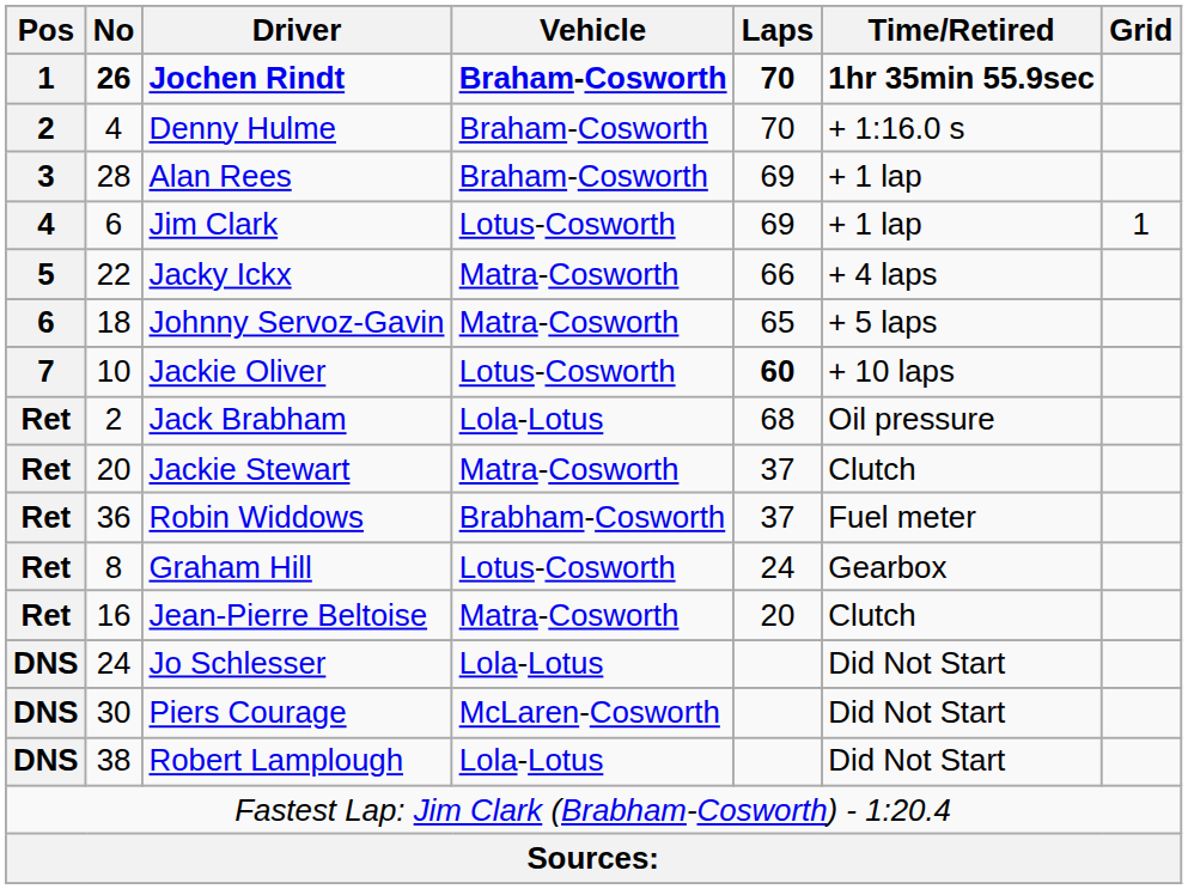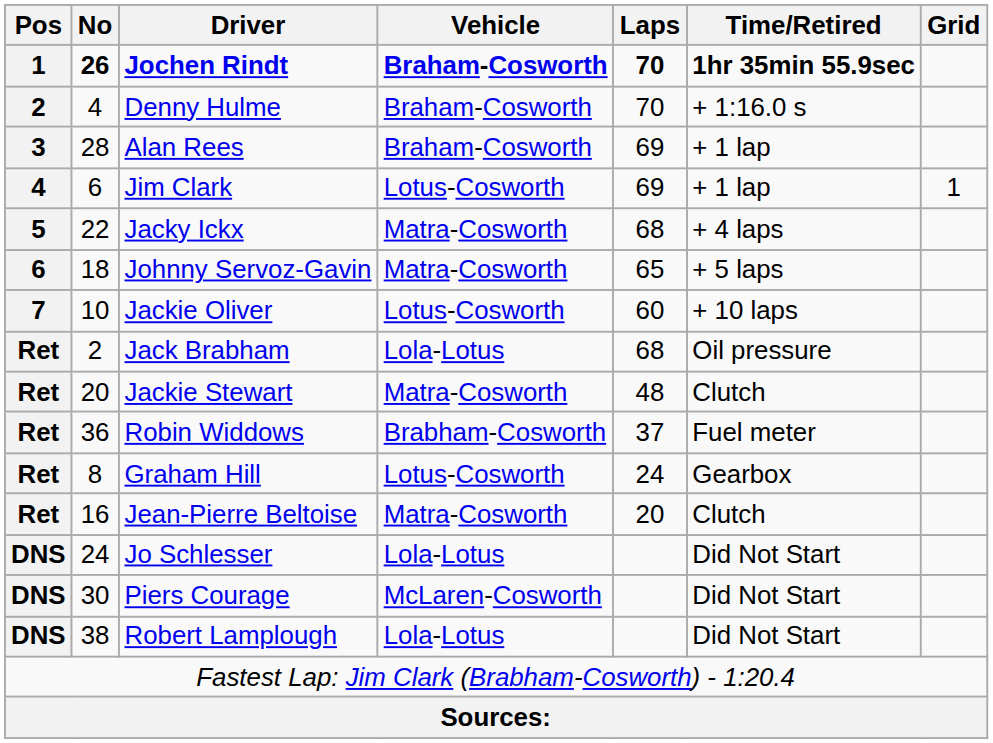 <table class="wikitable" style="font-size: 85%;">
 <tr>
 <th>Pos</th>
 <th>No</th>
 <th>Driver</th>
 <th>Vehicle</th>
 <th>Laps</th>
 <th>Time/Retired</th>
 <th>Grid</th>
 </tr>
 <tr>
 <th>1</th>
 <td align="center"><strong>26</strong></td>
 <td> <strong><a href='#'>Jochen Rindt</a></strong></td>
 <td><strong><a href='#'>Braham</a>-<a href='#'>Cosworth</a></strong></td>
 <td align="center"><strong>70</strong></td>
 <td><strong>1hr 35min 55.9sec</strong></td>
 <td align="center"><strong></strong></td>
 </tr>
 <tr>
 <th>2</th>
 <td align="center">4</td>
 <td> <a href='#'>Denny Hulme</a></td>
 <td><a href='#'>Braham</a>-<a href='#'>Cosworth</a></td>
 <td align="center">70</td>
 <td>+ 1:16.0 s</td>
 <td align="center"></td>
 </tr>
 <tr>
 <th>3</th>
 <td align="center">28</td>
 <td> <a href='#'>Alan Rees</a></td>
 <td><a href='#'>Braham</a>-<a href='#'>Cosworth</a></td>
 <td align="center">69</td>
 <td>+ 1 lap</td>
 <td align="center"></td>
 </tr>
 <tr>
 <th>4</th>
 <td align="center">6</td>
 <td> <a href='#'>Jim Clark</a></td>
 <td><a href='#'>Lotus</a>-<a href='#'>Cosworth</a></td>
 <td align="center">69</td>
 <td>+ 1 lap</td>
 <td align="center">1</td>
 </tr>
 <tr>
 <th>5</th>
 <td align="center">22</td>
 <td> <a href='#'>Jacky Ickx</a></td>
 <td><a href='#'>Matra</a>-<a href='#'>Cosworth</a></td>
-<td align="center">66</td>
+<td align="center">68</td>
 <td>+ 4 laps</td>
 <td align="center"></td>
 </tr>
 <tr>
 <th>6</th>
 <td align="center">18</td>
 <td> <a href='#'>Johnny Servoz-Gavin</a></td>
 <td><a href='#'>Matra</a>-<a href='#'>Cosworth</a></td>
 <td align="center">65</td>
 <td>+ 5 laps</td>
 <td align="center"></td>
 </tr>
 <tr>
 <th>7</th>
 <td align="center">10</td>
 <td> <a href='#'>Jackie Oliver</a></td>
 <td><a href='#'>Lotus</a>-<a href='#'>Cosworth</a></td>
-<td align="center"><strong>60</strong></td>
+<td align="center">60</td>
 <td>+ 10 laps</td>
 <td align="center"></td>
 </tr>
 <tr>
 <th>Ret</th>
 <td align="center">2</td>
 <td> <a href='#'>Jack Brabham</a></td>
 <td><a href='#'>Lola</a>-<a href='#'>Lotus</a></td>
 <td align="center">68</td>
 <td>Oil pressure</td>
 <td align="center"></td>
 </tr>
 <tr>
 <th>Ret</th>
 <td align="center">20</td>
 <td> <a href='#'>Jackie Stewart</a></td>
 <td><a href='#'>Matra</a>-<a href='#'>Cosworth</a></td>
-<td align="center">37</td>
+<td align="center">48</td>
 <td>Clutch</td>
 <td align="center"></td>
 </tr>
 <tr>
 <th>Ret</th>
 <td align="center">36</td>
 <td> <a href='#'>Robin Widdows</a></td>
 <td><a href='#'>Brabham</a>-<a href='#'>Cosworth</a></td>
 <td align="center">37</td>
 <td>Fuel meter</td>
 <td align="center"></td>
 </tr>
 <tr>
 <th>Ret</th>
 <td align="center">8</td>
 <td> <a href='#'>Graham Hill</a></td>
 <td><a href='#'>Lotus</a>-<a href='#'>Cosworth</a></td>
 <td align="center">24</td>
 <td>Gearbox</td>
 <td align="center"></td>
 </tr>
 <tr>
 <th>Ret</th>
 <td align="center">16</td>
 <td> <a href='#'>Jean-Pierre Beltoise</a></td>
 <td><a href='#'>Matra</a>-<a href='#'>Cosworth</a></td>
 <td align="center">20</td>
 <td>Clutch</td>
 <td align="center"></td>
 </tr>
 <tr>
 <th>DNS</th>
 <td align="center">24</td>
 <td> <a href='#'>Jo Schlesser</a></td>
 <td><a href='#'>Lola</a>-<a href='#'>Lotus</a></td>
 <td></td>
 <td>Did Not Start</td>
 <td></td>
 </tr>
 <tr>
 <th>DNS</th>
 <td align="center">30</td>
 <td> <a href='#'>Piers Courage</a></td>
 <td><a href='#'>McLaren</a>-<a href='#'>Cosworth</a></td>
 <td></td>
 <td>Did Not Start</td>
 <td></td>
 </tr>
 <tr>
 <th>DNS</th>
 <td align="center">38</td>
 <td> <a href='#'>Robert Lamplough</a></td>
 <td><a href='#'>Lola</a>-<a href='#'>Lotus</a></td>
 <td></td>
 <td>Did Not Start</td>
 <td></td>
 </tr>
 <tr>
 <td colspan="8" align="center"><em>Fastest Lap: <a href='#'>Jim Clark</a> (<a href='#'>Brabham</a>-<a href='#'>Cosworth</a>) - 1:20.4</em></td>
 </tr>
 <tr>
 <th colspan="8">Sources:</th>
 </tr>
 <tr>
 </tr>
 </table>
